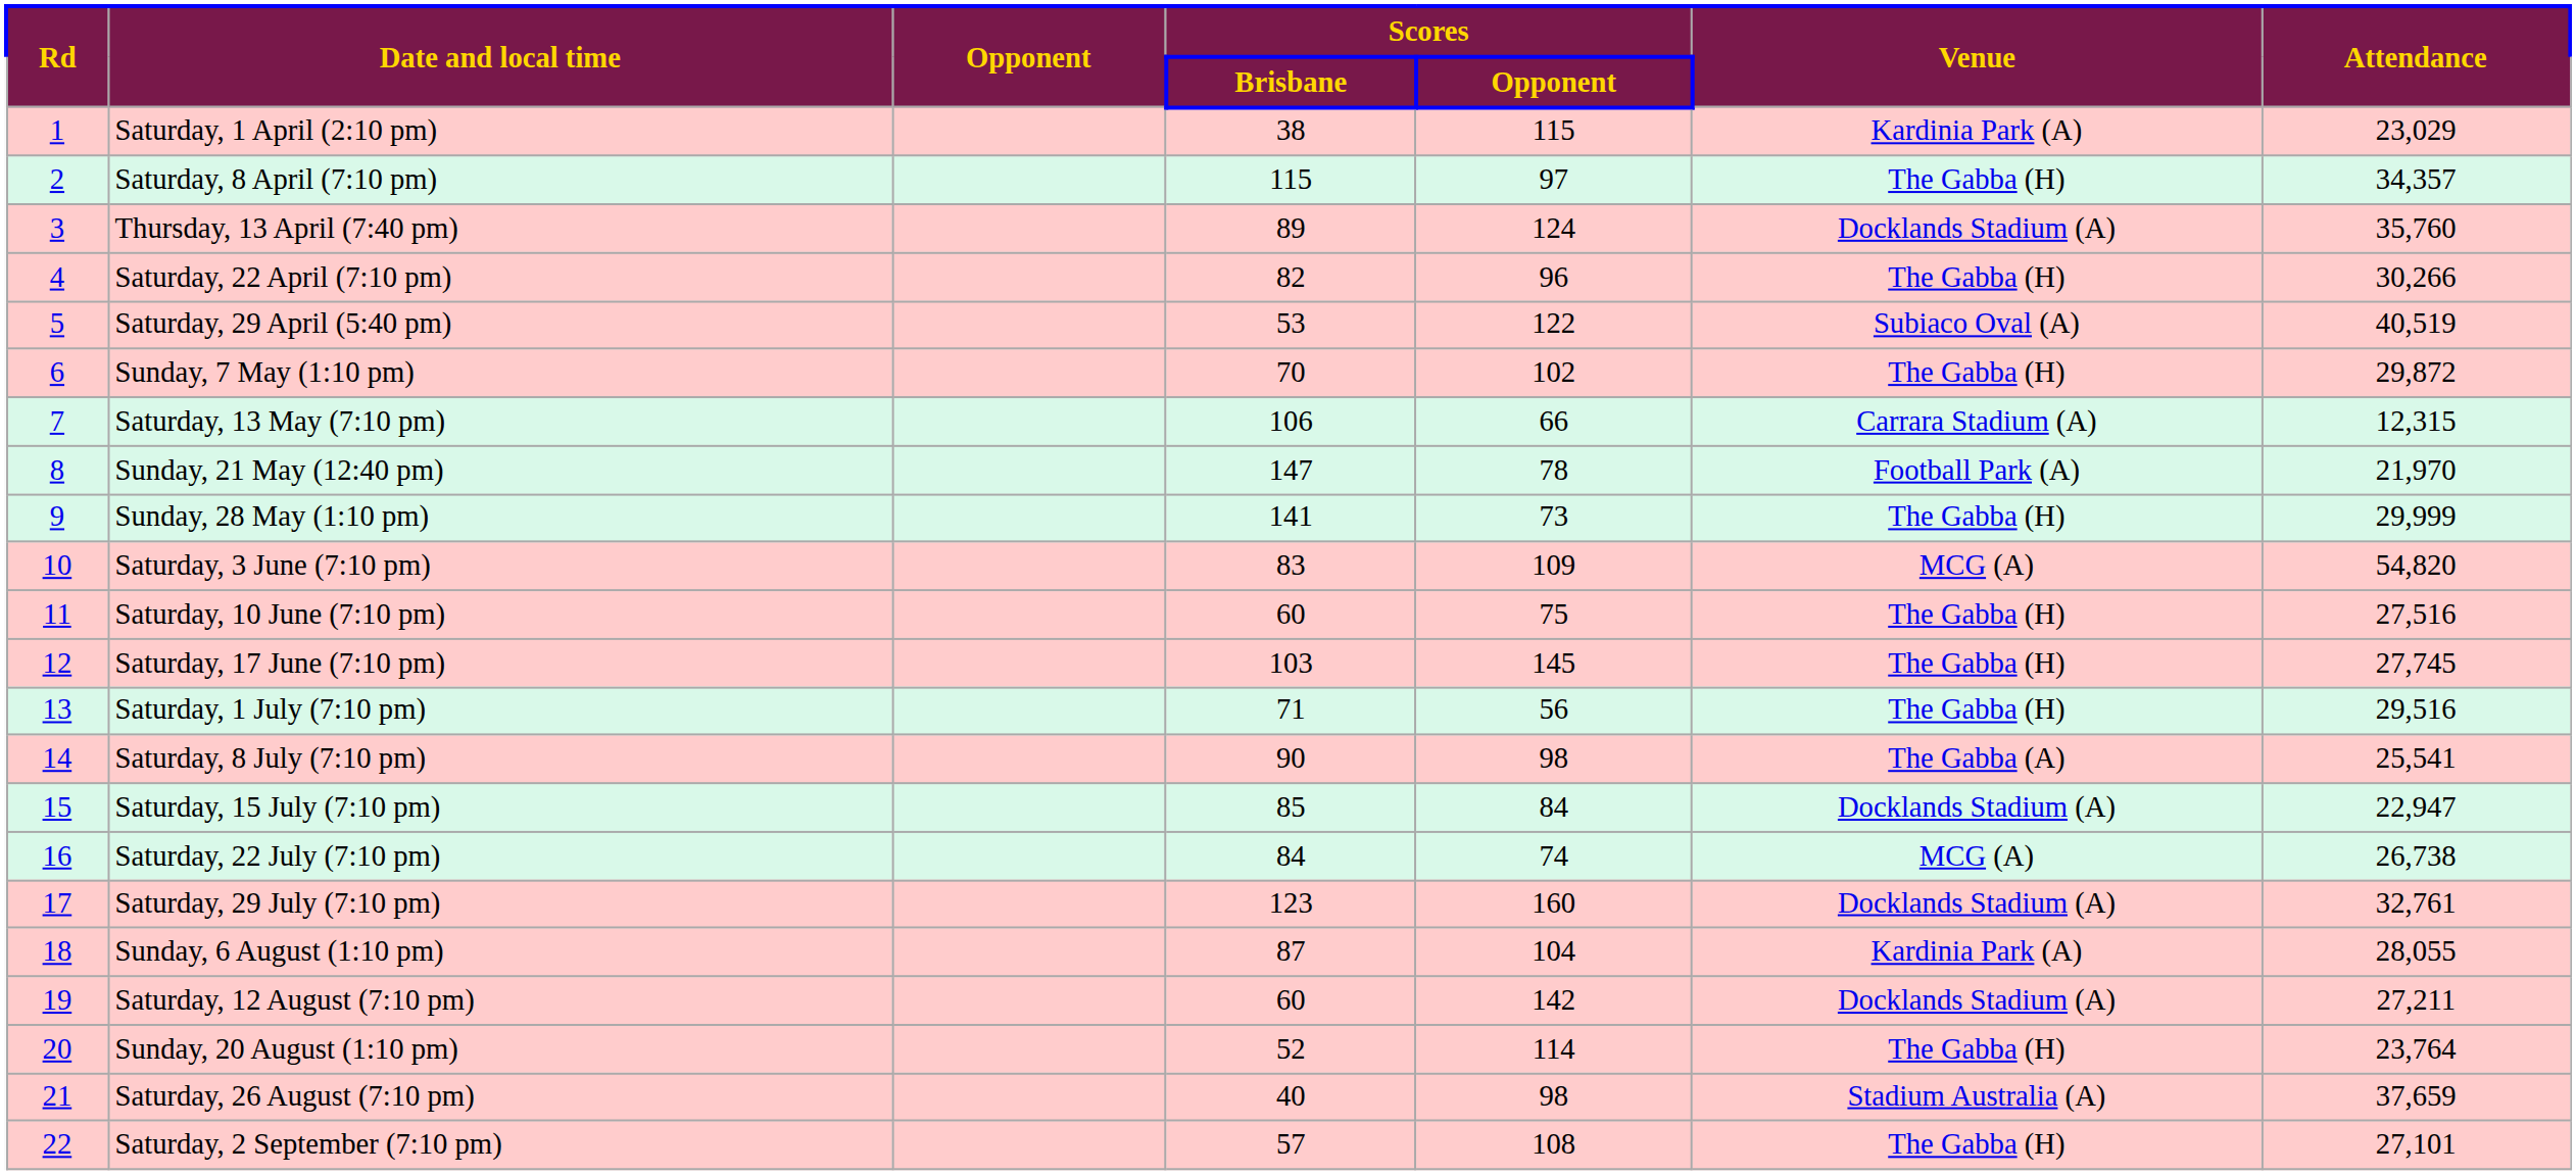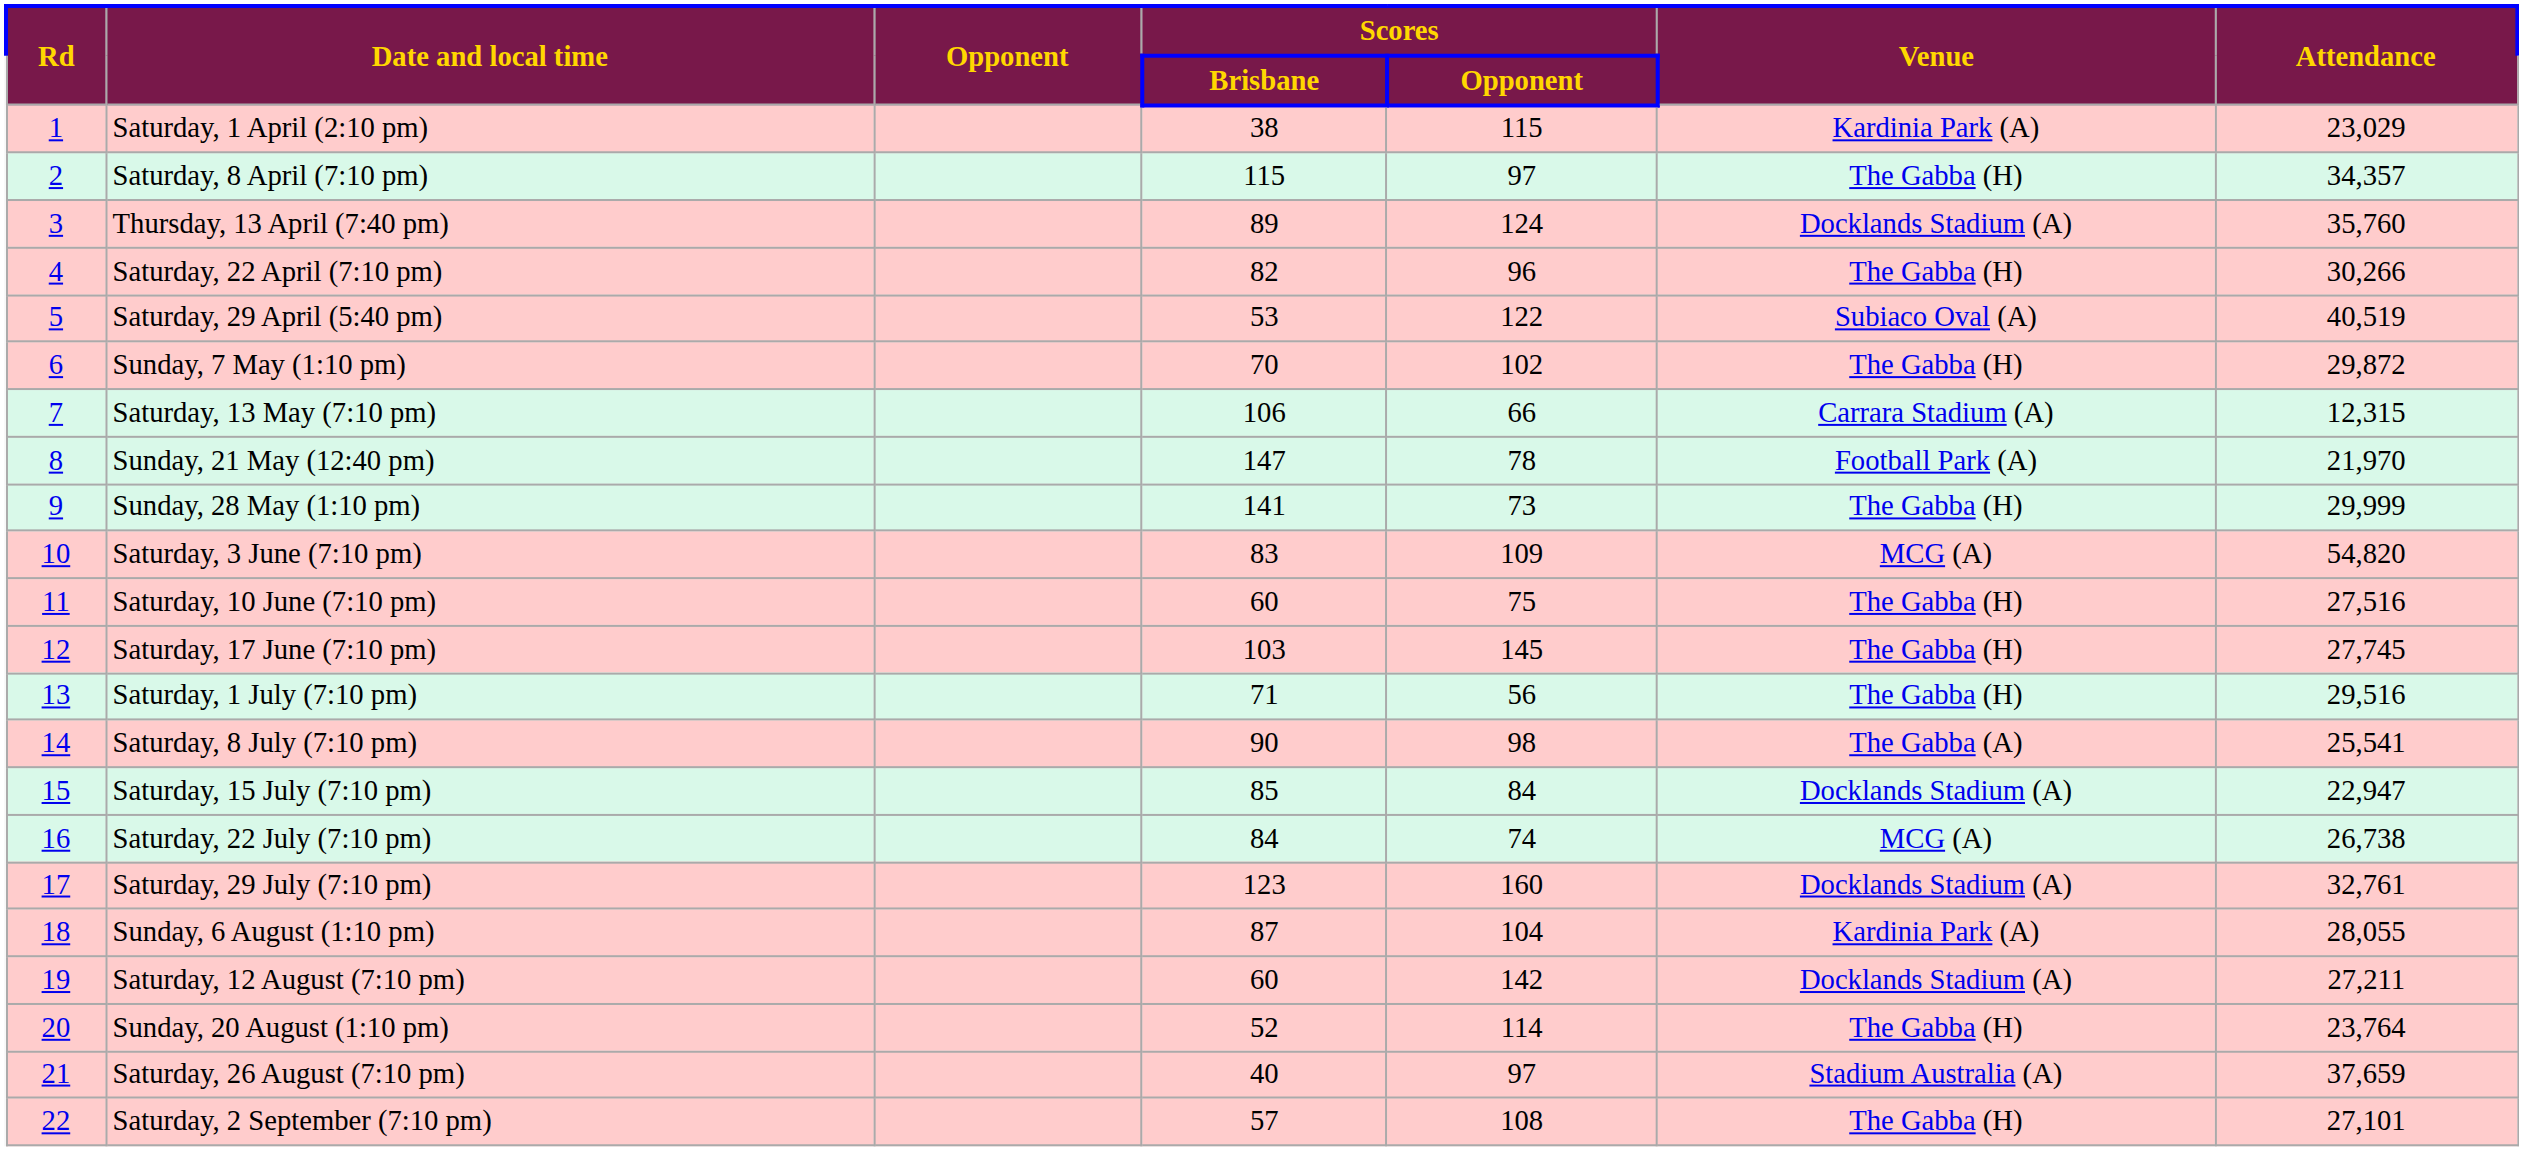 <table class="wikitable" style="font-size:90%; text-align:center; width: 100%; margin-left: auto; margin-right: auto;">
 <tr style="text-align:center; background:#78184A; color:gold; border: solid blue 2px; font-weight:bold">
 <td rowspan=2><strong>Rd</strong></td>
 <td rowspan=2><strong>Date and local time</strong></td>
 <td rowspan=2><strong>Opponent</strong></td>
 <td colspan=2><strong>Scores</strong></td>
 <td rowspan=2><strong>Venue</strong></td>
 <td rowspan=2><strong>Attendance</strong></td>
 </tr>
 <tr>
 <th style="background:#78184A; color:gold; border: solid blue 2px">Brisbane</th>
 <th style="background:#78184A; color:gold; border: solid blue 2px">Opponent</th>
 </tr>
 <tr style="background:#fcc;">
 <td><a href='#'>1</a></td>
 <td align=left>Saturday, 1 April (2:10 pm)</td>
 <td align=left></td>
 <td>38</td>
 <td>115</td>
 <td><a href='#'>Kardinia Park</a> (A)</td>
 <td>23,029</td>
 </tr>
 <tr style="background:#d9f9e9;">
 <td><a href='#'>2</a></td>
 <td align=left>Saturday, 8 April (7:10 pm)</td>
 <td align=left></td>
 <td>115</td>
 <td>97</td>
 <td><a href='#'>The Gabba</a> (H)</td>
 <td>34,357</td>
 </tr>
 <tr style="background:#fcc;">
 <td><a href='#'>3</a></td>
 <td align=left>Thursday, 13 April (7:40 pm)</td>
 <td align=left></td>
 <td>89</td>
 <td>124</td>
 <td><a href='#'>Docklands Stadium</a> (A)</td>
 <td>35,760</td>
 </tr>
 <tr style="background:#fcc;">
 <td><a href='#'>4</a></td>
 <td align=left>Saturday, 22 April (7:10 pm)</td>
 <td align=left></td>
 <td>82</td>
 <td>96</td>
 <td><a href='#'>The Gabba</a> (H)</td>
 <td>30,266</td>
 </tr>
 <tr style="background:#fcc;">
 <td><a href='#'>5</a></td>
 <td align=left>Saturday, 29 April (5:40 pm)</td>
 <td align=left></td>
 <td>53</td>
 <td>122</td>
 <td><a href='#'>Subiaco Oval</a> (A)</td>
 <td>40,519</td>
 </tr>
 <tr style="background:#fcc;">
 <td><a href='#'>6</a></td>
 <td align=left>Sunday, 7 May (1:10 pm)</td>
 <td align=left></td>
 <td>70</td>
 <td>102</td>
 <td><a href='#'>The Gabba</a> (H)</td>
 <td>29,872</td>
 </tr>
 <tr style="background:#d9f9e9;">
 <td><a href='#'>7</a></td>
 <td align=left>Saturday, 13 May (7:10 pm)</td>
 <td align=left></td>
 <td>106</td>
 <td>66</td>
 <td><a href='#'>Carrara Stadium</a> (A)</td>
 <td>12,315</td>
 </tr>
 <tr style="background:#d9f9e9;">
 <td><a href='#'>8</a></td>
 <td align=left>Sunday, 21 May (12:40 pm)</td>
 <td align=left></td>
 <td>147</td>
 <td>78</td>
 <td><a href='#'>Football Park</a> (A)</td>
 <td>21,970</td>
 </tr>
 <tr style="background:#d9f9e9;">
 <td><a href='#'>9</a></td>
 <td align=left>Sunday, 28 May (1:10 pm)</td>
 <td align=left></td>
 <td>141</td>
 <td>73</td>
 <td><a href='#'>The Gabba</a> (H)</td>
 <td>29,999</td>
 </tr>
 <tr style="background:#fcc;">
 <td><a href='#'>10</a></td>
 <td align=left>Saturday, 3 June (7:10 pm)</td>
 <td align=left></td>
 <td>83</td>
 <td>109</td>
 <td><a href='#'>MCG</a> (A)</td>
 <td>54,820</td>
 </tr>
 <tr style="background:#fcc;">
 <td><a href='#'>11</a></td>
 <td align=left>Saturday, 10 June (7:10 pm)</td>
 <td align=left></td>
 <td>60</td>
 <td>75</td>
 <td><a href='#'>The Gabba</a> (H)</td>
 <td>27,516</td>
 </tr>
 <tr style="background:#fcc;">
 <td><a href='#'>12</a></td>
 <td align=left>Saturday, 17 June (7:10 pm)</td>
 <td align=left></td>
 <td>103</td>
 <td>145</td>
 <td><a href='#'>The Gabba</a> (H)</td>
 <td>27,745</td>
 </tr>
 <tr style="background:#d9f9e9;">
 <td><a href='#'>13</a></td>
 <td align=left>Saturday, 1 July (7:10 pm)</td>
 <td align=left></td>
 <td>71</td>
 <td>56</td>
 <td><a href='#'>The Gabba</a> (H)</td>
 <td>29,516</td>
 </tr>
 <tr style="background:#fcc;">
 <td><a href='#'>14</a></td>
 <td align=left>Saturday, 8 July (7:10 pm)</td>
 <td align=left></td>
 <td>90</td>
 <td>98</td>
 <td><a href='#'>The Gabba</a> (A)</td>
 <td>25,541</td>
 </tr>
 <tr style="background:#d9f9e9;">
 <td><a href='#'>15</a></td>
 <td align=left>Saturday, 15 July (7:10 pm)</td>
 <td align=left></td>
 <td>85</td>
 <td>84</td>
 <td><a href='#'>Docklands Stadium</a> (A)</td>
 <td>22,947</td>
 </tr>
 <tr style="background:#d9f9e9;">
 <td><a href='#'>16</a></td>
 <td align=left>Saturday, 22 July (7:10 pm)</td>
 <td align=left></td>
 <td>84</td>
 <td>74</td>
 <td><a href='#'>MCG</a> (A)</td>
 <td>26,738</td>
 </tr>
 <tr style="background:#fcc;">
 <td><a href='#'>17</a></td>
 <td align=left>Saturday, 29 July (7:10 pm)</td>
 <td align=left></td>
 <td>123</td>
 <td>160</td>
 <td><a href='#'>Docklands Stadium</a> (A)</td>
 <td>32,761</td>
 </tr>
 <tr style="background:#fcc;">
 <td><a href='#'>18</a></td>
 <td align=left>Sunday, 6 August (1:10 pm)</td>
 <td align=left></td>
 <td>87</td>
 <td>104</td>
 <td><a href='#'>Kardinia Park</a> (A)</td>
 <td>28,055</td>
 </tr>
 <tr style="background:#fcc;">
 <td><a href='#'>19</a></td>
 <td align=left>Saturday, 12 August (7:10 pm)</td>
 <td align=left></td>
 <td>60</td>
 <td>142</td>
 <td><a href='#'>Docklands Stadium</a> (A)</td>
 <td>27,211</td>
 </tr>
 <tr style="background:#fcc;">
 <td><a href='#'>20</a></td>
 <td align=left>Sunday, 20 August (1:10 pm)</td>
 <td align=left></td>
 <td>52</td>
 <td>114</td>
 <td><a href='#'>The Gabba</a> (H)</td>
 <td>23,764</td>
 </tr>
 <tr style="background:#fcc;">
 <td><a href='#'>21</a></td>
 <td align=left>Saturday, 26 August (7:10 pm)</td>
 <td align=left></td>
 <td>40</td>
-<td>98</td>
+<td>97</td>
 <td><a href='#'>Stadium Australia</a> (A)</td>
 <td>37,659</td>
 </tr>
 <tr style="background:#fcc;">
 <td><a href='#'>22</a></td>
 <td align=left>Saturday, 2 September (7:10 pm)</td>
 <td align=left></td>
 <td>57</td>
 <td>108</td>
 <td><a href='#'>The Gabba</a> (H)</td>
 <td>27,101</td>
 </tr>
 </table>
